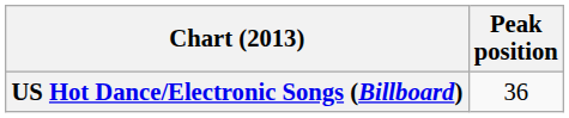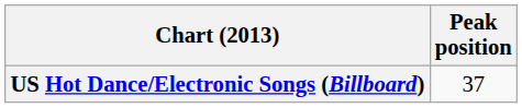 <table class="wikitable sortable plainrowheaders" style="text-align:center">
 <tr>
 <th scope="col">Chart (2013)</th>
 <th scope="col">Peak<br>position</th>
 </tr>
 <tr>
 <th scope="row">US <a href='#'>Hot Dance/Electronic Songs</a> (<em><a href='#'>Billboard</a></em>)</th>
-<td>36</td>
+<td>37</td>
 </tr>
 </table>
